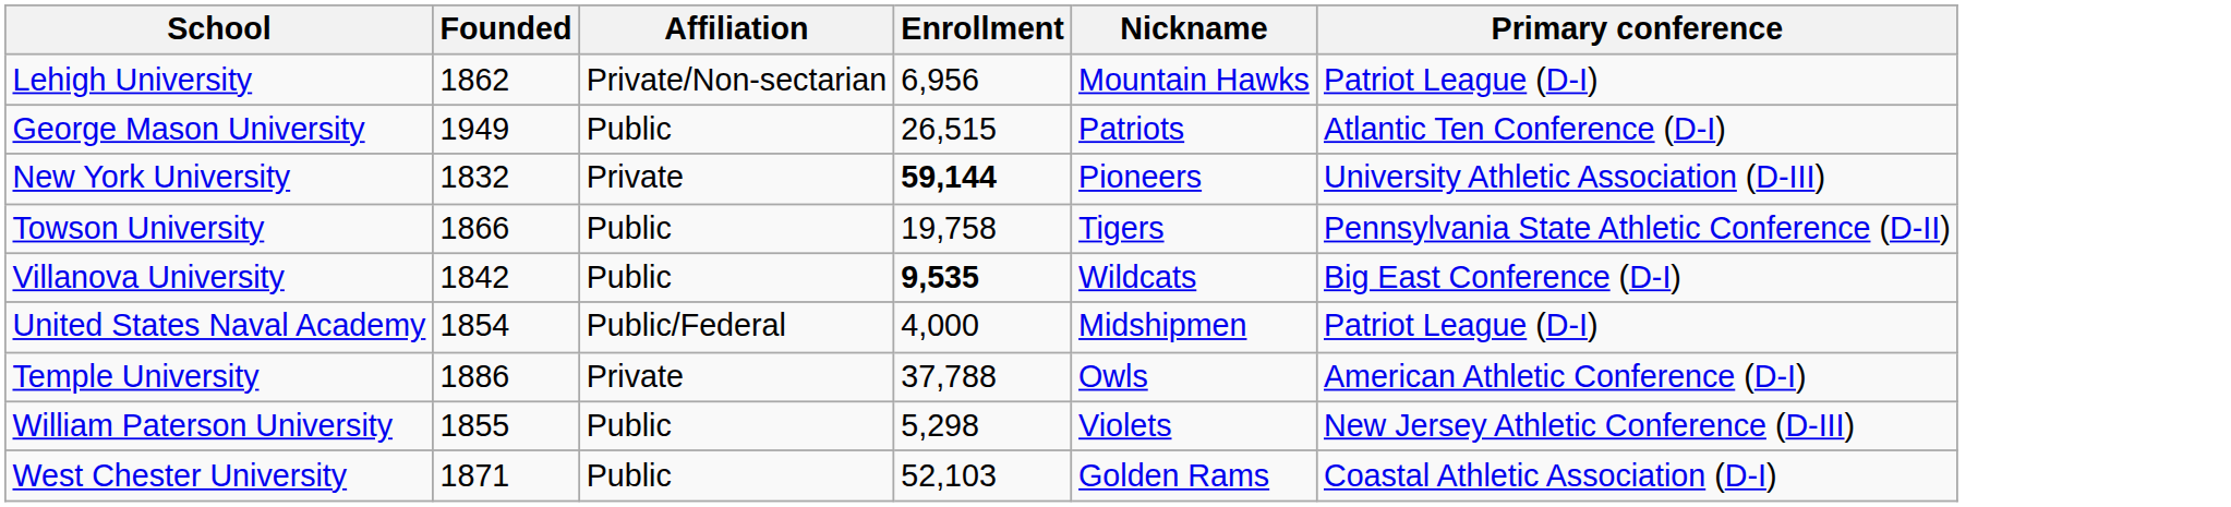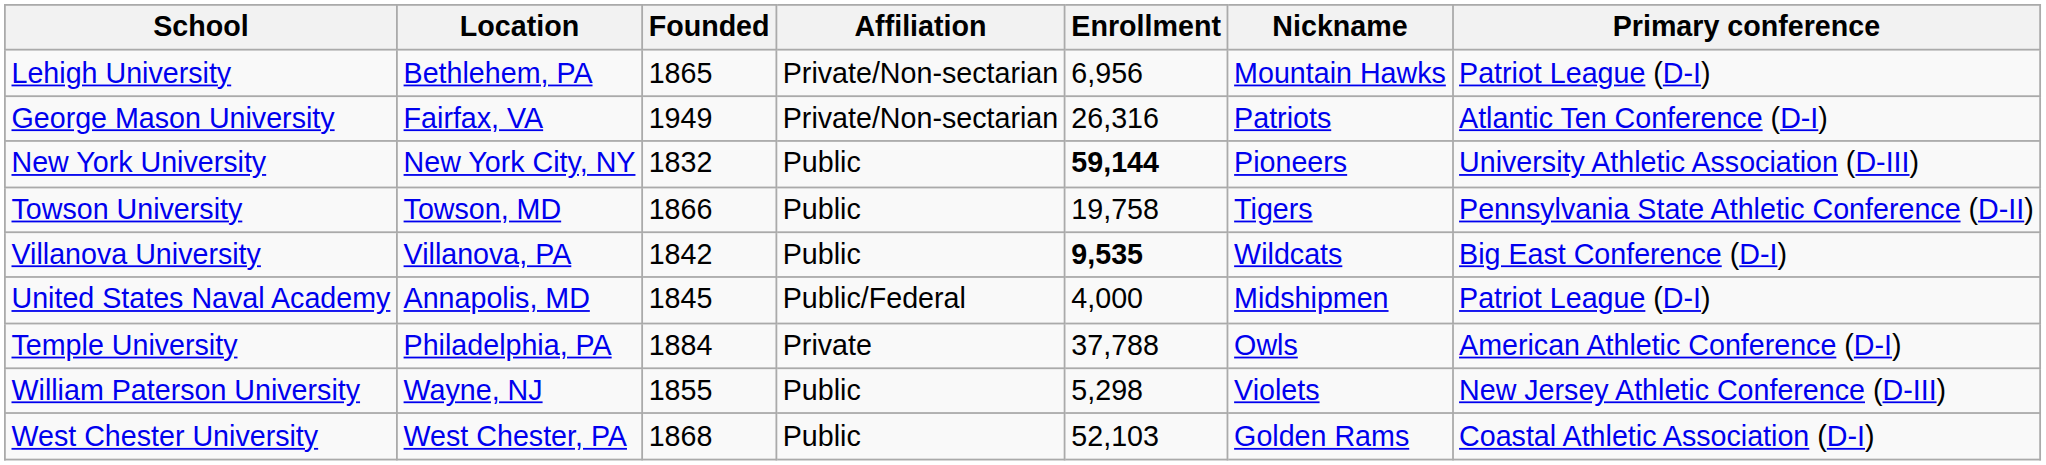 <table class="wikitable sortable">
 <tr>
 <th>School</th>
+<th>Location</th>
 <th>Founded</th>
 <th>Affiliation</th>
 <th>Enrollment</th>
 <th>Nickname</th>
 <th>Primary conference</th>
 </tr>
 <tr>
 <td><a href='#'>Lehigh University</a></td>
-<td>1862</td>
+<td><a href='#'>Bethlehem, PA</a></td>
+<td>1865</td>
 <td>Private/Non-sectarian</td>
 <td>6,956</td>
 <td><a href='#'>Mountain Hawks</a></td>
 <td><a href='#'>Patriot League</a> (<a href='#'>D-I</a>)</td>
 </tr>
 <tr>
 <td><a href='#'>George Mason University</a></td>
+<td><a href='#'>Fairfax, VA</a></td>
 <td>1949</td>
-<td>Public</td>
-<td>26,515</td>
+<td>Private/Non-sectarian</td>
+<td>26,316</td>
 <td><a href='#'>Patriots</a></td>
 <td><a href='#'>Atlantic Ten Conference</a> (<a href='#'>D-I</a>)</td>
 </tr>
 <tr>
 <td><a href='#'>New York University</a></td>
+<td><a href='#'>New York City, NY</a></td>
 <td>1832</td>
-<td>Private</td>
+<td>Public</td>
 <td><strong>59,144</strong></td>
 <td><a href='#'>Pioneers</a></td>
 <td><a href='#'>University Athletic Association</a> (<a href='#'>D-III</a>)</td>
 </tr>
 <tr>
 <td><a href='#'>Towson University</a></td>
+<td><a href='#'>Towson, MD</a></td>
 <td>1866</td>
 <td>Public</td>
 <td>19,758</td>
 <td><a href='#'>Tigers</a></td>
 <td><a href='#'>Pennsylvania State Athletic Conference</a> (<a href='#'>D-II</a>)</td>
 </tr>
 <tr>
 <td><a href='#'>Villanova University</a></td>
+<td><a href='#'>Villanova, PA</a></td>
 <td>1842</td>
 <td>Public</td>
 <td><strong>9,535</strong></td>
 <td><a href='#'>Wildcats</a></td>
 <td><a href='#'>Big East Conference</a> (<a href='#'>D-I</a>)</td>
 </tr>
 <tr>
 <td><a href='#'>United States Naval Academy</a></td>
-<td>1854</td>
+<td><a href='#'>Annapolis, MD</a></td>
+<td>1845</td>
 <td>Public/Federal</td>
 <td>4,000</td>
 <td><a href='#'>Midshipmen</a></td>
 <td><a href='#'>Patriot League</a> (<a href='#'>D-I</a>)</td>
 </tr>
 <tr>
 <td><a href='#'>Temple University</a></td>
-<td>1886</td>
+<td><a href='#'>Philadelphia, PA</a></td>
+<td>1884</td>
 <td>Private</td>
 <td>37,788</td>
 <td><a href='#'>Owls</a></td>
 <td><a href='#'>American Athletic Conference</a> (<a href='#'>D-I</a>)</td>
 </tr>
 <tr>
 <td><a href='#'>William Paterson University</a></td>
+<td><a href='#'>Wayne, NJ</a></td>
 <td>1855</td>
 <td>Public</td>
 <td>5,298</td>
 <td><a href='#'>Violets</a></td>
 <td><a href='#'>New Jersey Athletic Conference</a> (<a href='#'>D-III</a>)</td>
 </tr>
 <tr>
 <td><a href='#'>West Chester University</a></td>
-<td>1871</td>
+<td><a href='#'>West Chester, PA</a></td>
+<td>1868</td>
 <td>Public</td>
 <td>52,103</td>
 <td><a href='#'>Golden Rams</a></td>
 <td><a href='#'>Coastal Athletic Association</a> (<a href='#'>D-I</a>)</td>
 </tr>
 </table>
